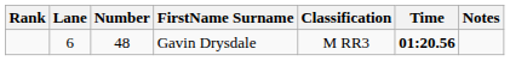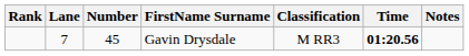 <table class="wikitable sortable" style="text-align:center">
 <tr>
 <th>Rank</th>
 <th>Lane</th>
 <th>Number</th>
 <th>FirstName Surname</th>
 <th>Classification</th>
 <th>Time</th>
 <th>Notes</th>
 </tr>
 <tr>
 <td></td>
-<td>6</td>
-<td>48</td>
+<td>7</td>
+<td>45</td>
 <td style="text-align:left"> Gavin Drysdale</td>
 <td>M RR3</td>
 <td><strong>01:20.56</strong></td>
 <td></td>
 </tr>
 </table>
